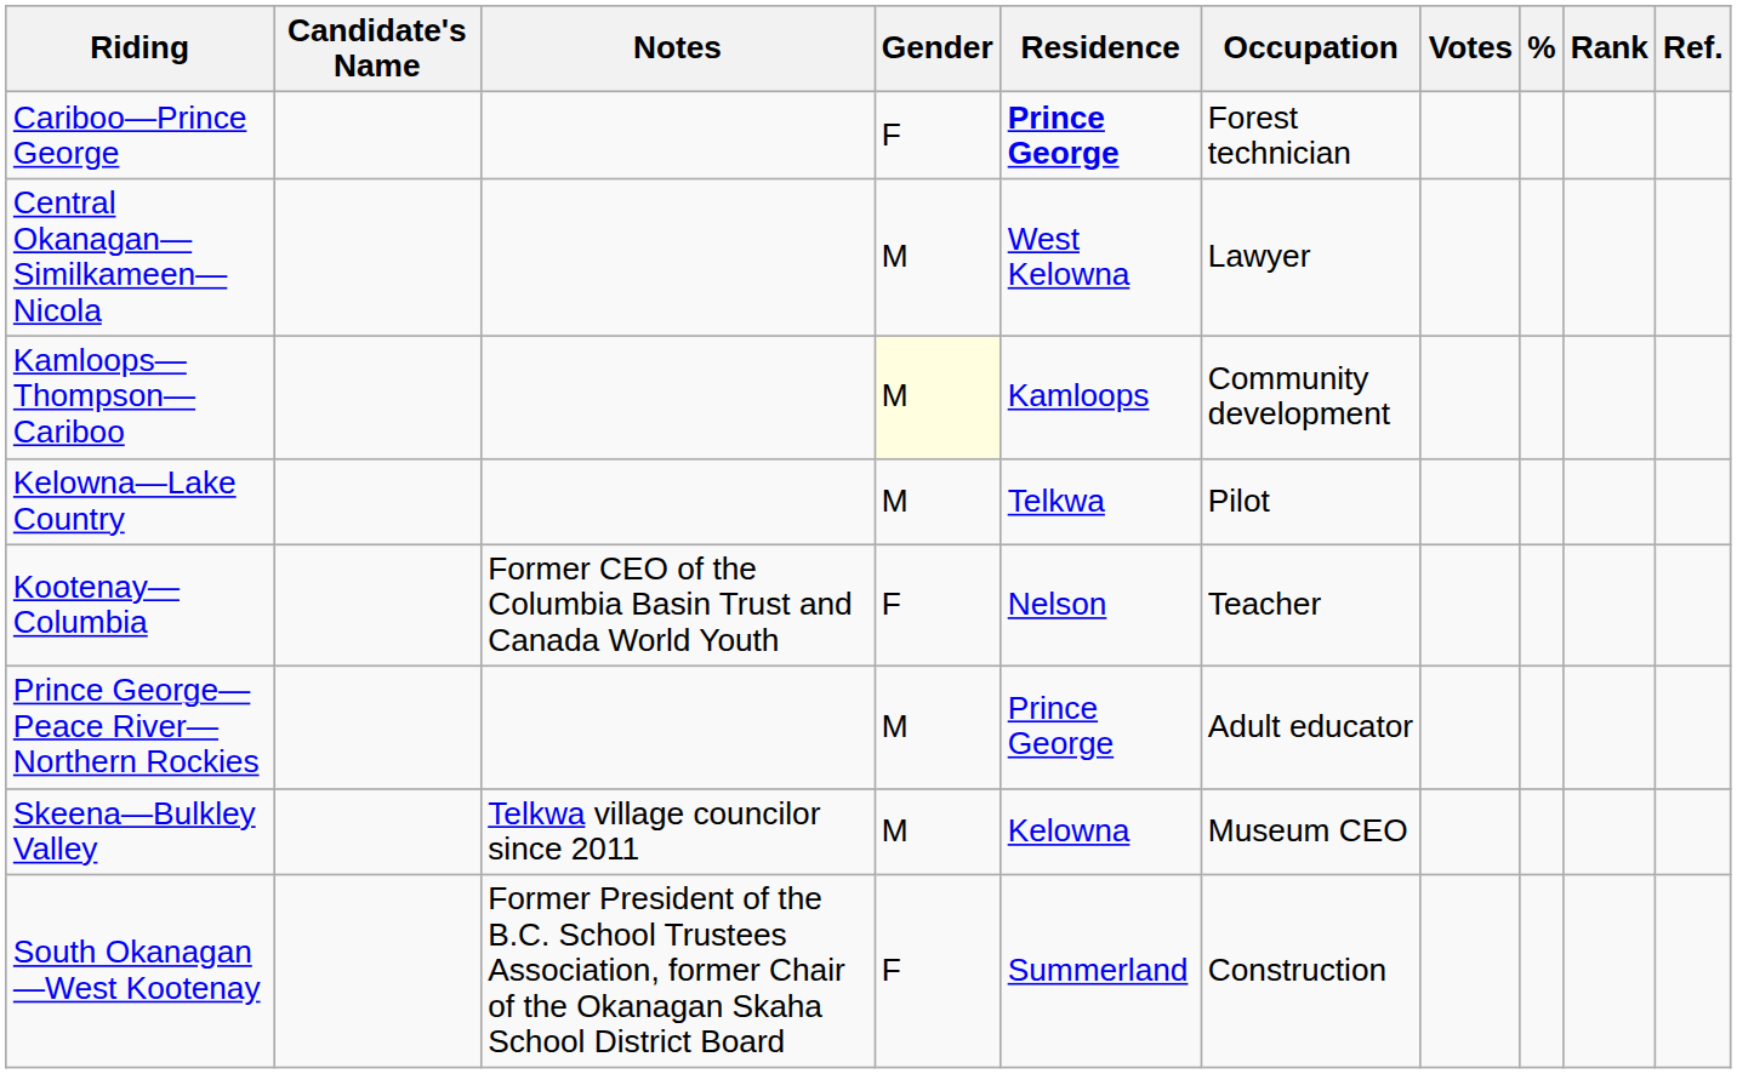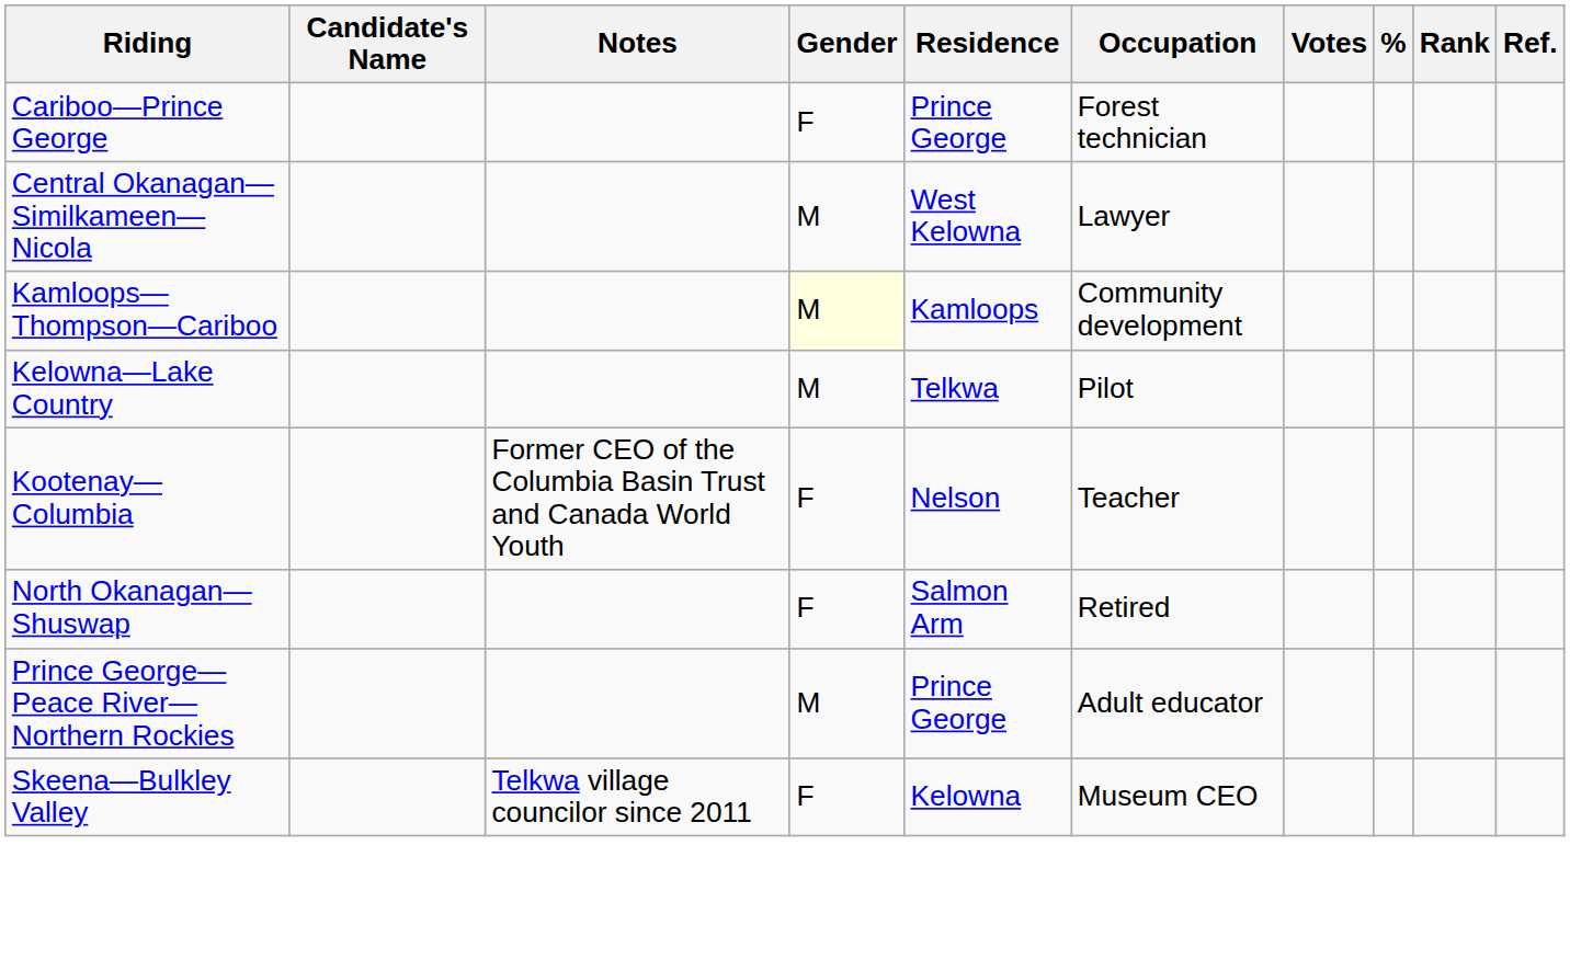 <table class="wikitable sortable">
 <tr>
 <th>Riding</th>
 <th>Candidate's Name</th>
 <th>Notes</th>
 <th>Gender</th>
 <th>Residence</th>
 <th>Occupation</th>
 <th>Votes</th>
 <th>%</th>
 <th>Rank</th>
 <th>Ref.</th>
 </tr>
 <tr>
 <td><a href='#'>Cariboo—Prince George</a></td>
 <td></td>
 <td></td>
 <td>F</td>
-<td><strong><a href='#'>Prince George</a></strong></td>
+<td><a href='#'>Prince George</a></td>
 <td>Forest technician</td>
 <td></td>
 <td></td>
 <td></td>
 <td></td>
 </tr>
 <tr>
 <td><a href='#'>Central Okanagan—Similkameen—Nicola</a></td>
 <td></td>
 <td></td>
 <td>M</td>
 <td><a href='#'>West Kelowna</a></td>
 <td>Lawyer</td>
 <td></td>
 <td></td>
 <td></td>
 <td></td>
 </tr>
 <tr>
 <td><a href='#'>Kamloops—Thompson—Cariboo</a></td>
 <td></td>
 <td></td>
 <td style="background: lightyellow;">M</td>
 <td><a href='#'>Kamloops</a></td>
 <td>Community development</td>
 <td></td>
 <td></td>
 <td></td>
 <td></td>
 </tr>
 <tr>
 <td><a href='#'>Kelowna—Lake Country</a></td>
 <td></td>
 <td></td>
 <td>M</td>
 <td><a href='#'>Telkwa</a></td>
 <td>Pilot</td>
 <td></td>
 <td></td>
 <td></td>
 <td></td>
 </tr>
 <tr>
 <td><a href='#'>Kootenay—Columbia</a></td>
 <td></td>
 <td>Former CEO of the Columbia Basin Trust and Canada World Youth</td>
 <td>F</td>
 <td><a href='#'>Nelson</a></td>
 <td>Teacher</td>
 <td></td>
 <td></td>
 <td></td>
 <td></td>
 </tr>
 <tr>
+<td><a href='#'>North Okanagan—Shuswap</a></td>
+<td></td>
+<td></td>
+<td>F</td>
+<td><a href='#'>Salmon Arm</a></td>
+<td>Retired</td>
+<td></td>
+<td></td>
+<td></td>
+<td></td>
+</tr>
+<tr>
 <td><a href='#'>Prince George—Peace River—Northern Rockies</a></td>
 <td></td>
 <td></td>
 <td>M</td>
 <td><a href='#'>Prince George</a></td>
 <td>Adult educator</td>
 <td></td>
 <td></td>
 <td></td>
 <td></td>
 </tr>
 <tr>
 <td><a href='#'>Skeena—Bulkley Valley</a></td>
 <td></td>
 <td><a href='#'>Telkwa</a> village councilor since 2011</td>
-<td>M</td>
+<td>F</td>
 <td><a href='#'>Kelowna</a></td>
 <td>Museum CEO</td>
 <td></td>
 <td></td>
 <td></td>
 <td></td>
 </tr>
-<tr>
-<td><a href='#'>South Okanagan—West Kootenay</a></td>
-<td></td>
-<td>Former President of the B.C. School Trustees Association, former Chair of the Okanagan Skaha School District Board</td>
-<td>F</td>
-<td><a href='#'>Summerland</a></td>
-<td>Construction</td>
-<td></td>
-<td></td>
-<td></td>
-<td></td>
-</tr>
 </table>
